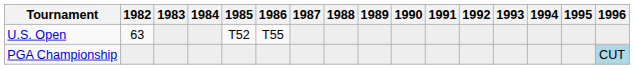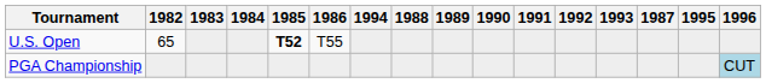 <table class="wikitable" style="font-size:95%;text-align:center;">
 <tr>
 <th>Tournament</th>
 <th>1982</th>
 <th>1983</th>
 <th>1984</th>
 <th>1985</th>
 <th>1986</th>
-<th>1987</th>
+<th>1994</th>
 <th>1988</th>
 <th>1989</th>
 <th>1990</th>
 <th>1991</th>
 <th>1992</th>
 <th>1993</th>
-<th>1994</th>
+<th>1987</th>
 <th>1995</th>
 <th>1996</th>
 </tr>
 <tr>
 <td align="left"><a href='#'>U.S. Open</a></td>
-<td>63</td>
+<td>65</td>
 <td style="background:#eeeeee;"></td>
 <td style="background:#eeeeee;"></td>
-<td>T52</td>
+<td><strong>T52</strong></td>
 <td>T55</td>
 <td style="background:#eeeeee;"></td>
 <td style="background:#eeeeee;"></td>
 <td style="background:#eeeeee;"></td>
 <td style="background:#eeeeee;"></td>
 <td style="background:#eeeeee;"></td>
 <td style="background:#eeeeee;"></td>
 <td style="background:#eeeeee;"></td>
 <td style="background:#eeeeee;"></td>
 <td style="background:#eeeeee;"></td>
 <td style="background:#eeeeee;"></td>
 </tr>
 <tr>
 <td align="left"><a href='#'>PGA Championship</a></td>
 <td style="background:#eeeeee;"></td>
 <td style="background:#eeeeee;"></td>
 <td style="background:#eeeeee;"></td>
 <td style="background:#eeeeee;"></td>
 <td style="background:#eeeeee;"></td>
 <td style="background:#eeeeee;"></td>
 <td style="background:#eeeeee;"></td>
 <td style="background:#eeeeee;"></td>
 <td style="background:#eeeeee;"></td>
 <td style="background:#eeeeee;"></td>
 <td style="background:#eeeeee;"></td>
 <td style="background:#eeeeee;"></td>
 <td style="background:#eeeeee;"></td>
 <td style="background:#eeeeee;"></td>
 <td style="background: lightblue;">CUT</td>
 </tr>
 </table>
